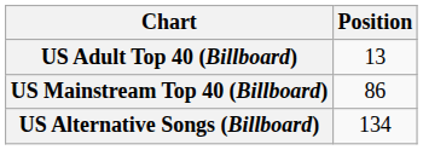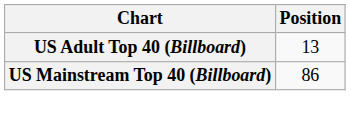 <table class="wikitable plainrowheaders sortable" style="text-align:center">
 <tr>
 <th scope="col">Chart</th>
 <th scope="col">Position</th>
 </tr>
 <tr>
 <th scope="row">US Adult Top 40 (<em>Billboard</em>)</th>
 <td>13</td>
 </tr>
 <tr>
 <th scope="row">US Mainstream Top 40 (<em>Billboard</em>)</th>
 <td>86</td>
 </tr>
-<tr>
-<th scope="row">US Alternative Songs (<em>Billboard</em>)</th>
-<td>134</td>
-</tr>
 </table>
